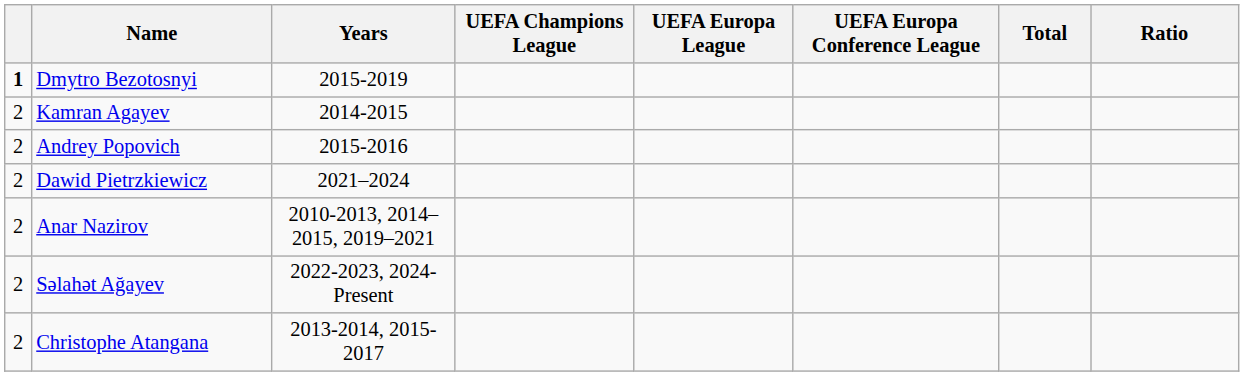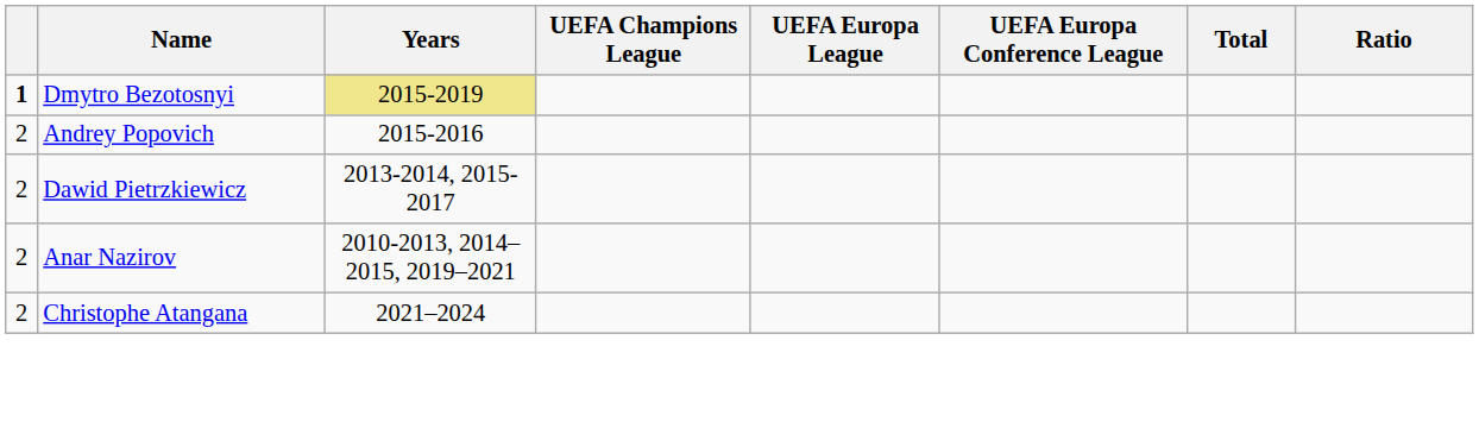 <table class="wikitable sortable"  style="text-align:center; font-size:90%; ">
 <tr>
 <th width=20px></th>
 <th width=300px>Name</th>
 <th width=250px>Years</th>
 <th width=200px>UEFA Champions League</th>
 <th width=200px>UEFA Europa League</th>
 <th width=250px>UEFA Europa Conference League</th>
 <th width=100px>Total</th>
 <th width=200px>Ratio</th>
 </tr>
 <tr>
 <td><strong>1</strong></td>
 <td align="left"> <a href='#'>Dmytro Bezotosnyi</a></td>
-<td>2015-2019</td>
-<td></td>
-<td></td>
-<td></td>
-<td></td>
-<td></td>
-</tr>
-<tr>
-<td>2</td>
-<td align="left"> <a href='#'>Kamran Agayev</a></td>
-<td>2014-2015</td>
+<td style="background: khaki;">2015-2019</td>
 <td></td>
 <td></td>
 <td></td>
 <td></td>
 <td></td>
 </tr>
 <tr>
 <td>2</td>
 <td align="left"> <a href='#'>Andrey Popovich</a></td>
 <td>2015-2016</td>
 <td></td>
 <td></td>
 <td></td>
 <td></td>
 <td></td>
 </tr>
 <tr>
 <td>2</td>
 <td align="left"> <a href='#'>Dawid Pietrzkiewicz</a></td>
-<td>2021–2024</td>
+<td>2013-2014, 2015-2017</td>
 <td></td>
 <td></td>
 <td></td>
 <td></td>
 <td></td>
 </tr>
 <tr>
 <td>2</td>
 <td align="left"> <a href='#'>Anar Nazirov</a></td>
 <td>2010-2013, 2014–2015, 2019–2021</td>
 <td></td>
 <td></td>
 <td></td>
 <td></td>
 <td></td>
 </tr>
 <tr>
 <td>2</td>
-<td align="left"> <a href='#'>Səlahət Ağayev</a></td>
-<td>2022-2023, 2024-Present</td>
-<td></td>
-<td></td>
-<td></td>
-<td></td>
-<td></td>
-</tr>
-<tr>
-<td>2</td>
 <td align="left"> <a href='#'>Christophe Atangana</a></td>
-<td>2013-2014, 2015-2017</td>
+<td>2021–2024</td>
 <td></td>
 <td></td>
 <td></td>
 <td></td>
 <td></td>
 </tr>
 </table>
